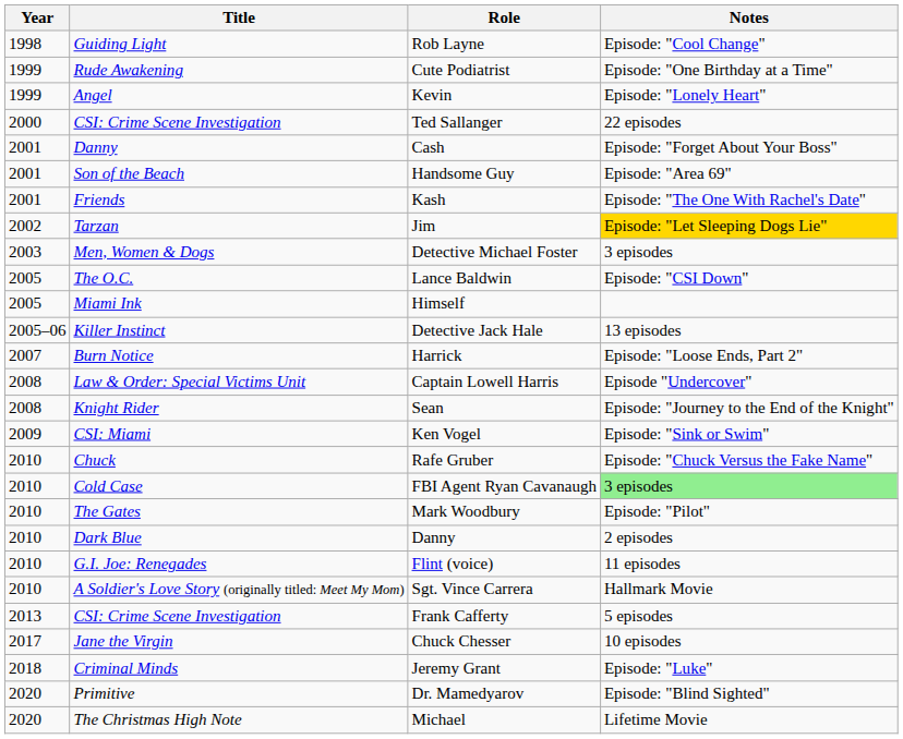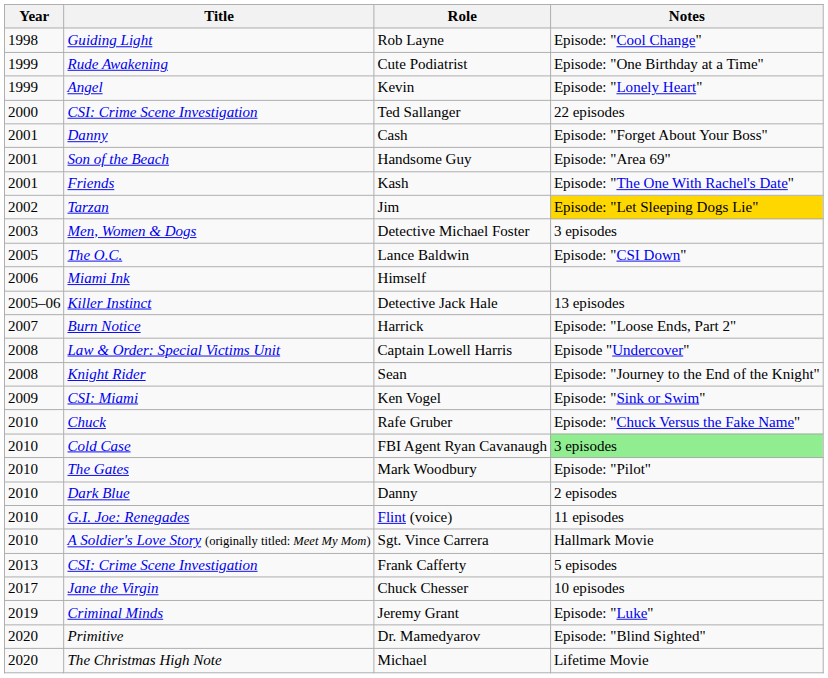 <table class="wikitable sortable">
 <tr>
 <th>Year</th>
 <th>Title</th>
 <th>Role</th>
 <th class="unsortable">Notes</th>
 </tr>
 <tr>
 <td>1998</td>
 <td><em><a href='#'>Guiding Light</a></em></td>
 <td>Rob Layne</td>
 <td>Episode: "<a href='#'>Cool Change</a>"</td>
 </tr>
 <tr>
 <td>1999</td>
 <td><em><a href='#'>Rude Awakening</a></em></td>
 <td>Cute Podiatrist</td>
 <td>Episode: "One Birthday at a Time"</td>
 </tr>
 <tr>
 <td>1999</td>
 <td><em><a href='#'>Angel</a></em></td>
 <td>Kevin</td>
 <td>Episode: "<a href='#'>Lonely Heart</a>"</td>
 </tr>
 <tr>
 <td>2000</td>
 <td><em><a href='#'>CSI: Crime Scene Investigation</a></em></td>
 <td>Ted Sallanger</td>
 <td>22 episodes</td>
 </tr>
 <tr>
 <td>2001</td>
 <td><em><a href='#'>Danny</a></em></td>
 <td>Cash</td>
 <td>Episode: "Forget About Your Boss"</td>
 </tr>
 <tr>
 <td>2001</td>
 <td><em><a href='#'>Son of the Beach</a></em></td>
 <td>Handsome Guy</td>
 <td>Episode: "Area 69"</td>
 </tr>
 <tr>
 <td>2001</td>
 <td><em><a href='#'>Friends</a></em></td>
 <td>Kash</td>
 <td>Episode: "<a href='#'>The One With Rachel's Date</a>"</td>
 </tr>
 <tr>
 <td>2002</td>
 <td><em><a href='#'>Tarzan</a></em></td>
 <td>Jim</td>
 <td style="background: gold;">Episode: "Let Sleeping Dogs Lie"</td>
 </tr>
 <tr>
 <td>2003</td>
 <td><em><a href='#'>Men, Women & Dogs</a></em></td>
 <td>Detective Michael Foster</td>
 <td>3 episodes</td>
 </tr>
 <tr>
 <td>2005</td>
 <td><em><a href='#'>The O.C.</a></em></td>
 <td>Lance Baldwin</td>
 <td>Episode: "<a href='#'>CSI Down</a>"</td>
 </tr>
 <tr>
-<td>2005</td>
+<td>2006</td>
 <td><em><a href='#'>Miami Ink</a></em></td>
 <td>Himself</td>
 <td></td>
 </tr>
 <tr>
 <td>2005–06</td>
 <td><em><a href='#'>Killer Instinct</a></em></td>
 <td>Detective Jack Hale</td>
 <td>13 episodes</td>
 </tr>
 <tr>
 <td>2007</td>
 <td><em><a href='#'>Burn Notice</a></em></td>
 <td>Harrick</td>
 <td>Episode: "Loose Ends, Part 2"</td>
 </tr>
 <tr>
 <td>2008</td>
 <td><em><a href='#'>Law & Order: Special Victims Unit</a></em></td>
 <td>Captain Lowell Harris</td>
 <td>Episode "<a href='#'>Undercover</a>"</td>
 </tr>
 <tr>
 <td>2008</td>
 <td><em><a href='#'>Knight Rider</a></em></td>
 <td>Sean</td>
 <td>Episode: "Journey to the End of the Knight"</td>
 </tr>
 <tr>
 <td>2009</td>
 <td><em><a href='#'>CSI: Miami</a></em></td>
 <td>Ken Vogel</td>
 <td>Episode: "<a href='#'>Sink or Swim</a>"</td>
 </tr>
 <tr>
 <td>2010</td>
 <td><em><a href='#'>Chuck</a></em></td>
 <td>Rafe Gruber</td>
 <td>Episode: "<a href='#'>Chuck Versus the Fake Name</a>"</td>
 </tr>
 <tr>
 <td>2010</td>
 <td><em><a href='#'>Cold Case</a></em></td>
 <td>FBI Agent Ryan Cavanaugh</td>
 <td style="background: lightgreen;">3 episodes</td>
 </tr>
 <tr>
 <td>2010</td>
 <td><em><a href='#'>The Gates</a></em></td>
 <td>Mark Woodbury</td>
 <td>Episode: "Pilot"</td>
 </tr>
 <tr>
 <td>2010</td>
 <td><em><a href='#'>Dark Blue</a></em></td>
 <td>Danny</td>
 <td>2 episodes</td>
 </tr>
 <tr>
 <td>2010</td>
 <td><em><a href='#'>G.I. Joe: Renegades</a></em></td>
 <td><a href='#'>Flint</a> (voice)</td>
 <td>11 episodes</td>
 </tr>
 <tr>
 <td>2010</td>
 <td><em><a href='#'>A Soldier's Love Story</a></em> <small>(originally titled: <em>Meet My Mom</em>)</small></td>
 <td>Sgt. Vince Carrera</td>
 <td>Hallmark Movie</td>
 </tr>
 <tr>
 <td>2013</td>
 <td><em><a href='#'>CSI: Crime Scene Investigation</a></em></td>
 <td>Frank Cafferty</td>
 <td>5 episodes</td>
 </tr>
 <tr>
 <td>2017</td>
 <td><em><a href='#'>Jane the Virgin</a></em></td>
 <td>Chuck Chesser</td>
 <td>10 episodes</td>
 </tr>
 <tr>
-<td>2018</td>
+<td>2019</td>
 <td><em><a href='#'>Criminal Minds</a></em></td>
 <td>Jeremy Grant</td>
 <td>Episode: "<a href='#'>Luke</a>"</td>
 </tr>
 <tr>
 <td>2020</td>
 <td><em>Primitive</em></td>
 <td>Dr. Mamedyarov</td>
 <td>Episode: "Blind Sighted"</td>
 </tr>
 <tr>
 <td>2020</td>
 <td><em>The Christmas High Note</em></td>
 <td>Michael</td>
 <td>Lifetime Movie</td>
 </tr>
 </table>
